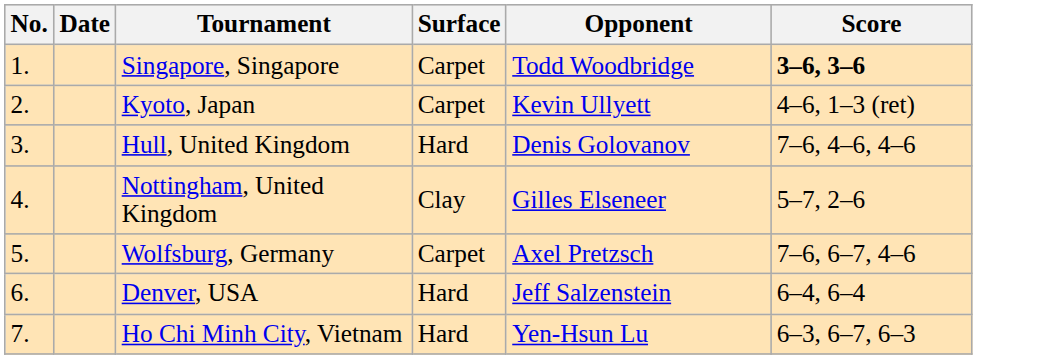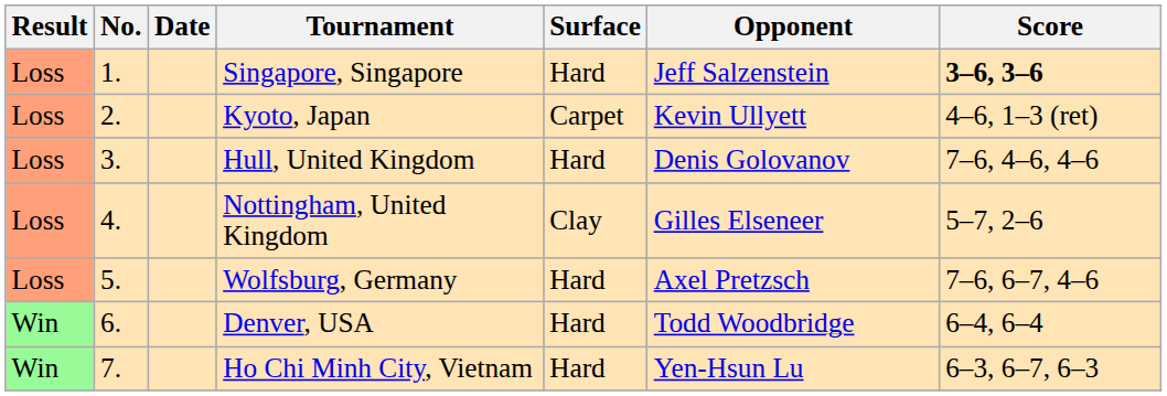 <table class=wikitable>
 <tr>
+<th>Result</th>
 <th>No.</th>
 <th>Date</th>
 <th style="width:180px">Tournament</th>
 <th>Surface</th>
 <th style="width:160px">Opponent</th>
 <th style="width:120px" class="unsortable">Score</th>
 </tr>
 <tr bgcolor=moccasin>
+<td style="background:#ffa07a;">Loss</td>
 <td>1.</td>
 <td></td>
 <td><a href='#'>Singapore</a>, Singapore</td>
-<td>Carpet</td>
-<td> <a href='#'>Todd Woodbridge</a></td>
+<td>Hard</td>
+<td> <a href='#'>Jeff Salzenstein</a></td>
 <td><strong>3–6, 3–6</strong></td>
 </tr>
 <tr bgcolor=moccasin>
+<td style="background:#ffa07a;">Loss</td>
 <td>2.</td>
 <td></td>
 <td><a href='#'>Kyoto</a>, Japan</td>
 <td>Carpet</td>
 <td> <a href='#'>Kevin Ullyett</a></td>
 <td>4–6, 1–3 (ret)</td>
 </tr>
 <tr bgcolor=moccasin>
+<td style="background:#ffa07a;">Loss</td>
 <td>3.</td>
 <td></td>
 <td><a href='#'>Hull</a>, United Kingdom</td>
 <td>Hard</td>
 <td> <a href='#'>Denis Golovanov</a></td>
 <td>7–6, 4–6, 4–6</td>
 </tr>
 <tr bgcolor=moccasin>
+<td style="background:#ffa07a;">Loss</td>
 <td>4.</td>
 <td></td>
 <td><a href='#'>Nottingham</a>, United Kingdom</td>
 <td>Clay</td>
 <td> <a href='#'>Gilles Elseneer</a></td>
 <td>5–7, 2–6</td>
 </tr>
 <tr bgcolor=moccasin>
+<td style="background:#ffa07a;">Loss</td>
 <td>5.</td>
 <td></td>
 <td><a href='#'>Wolfsburg</a>, Germany</td>
-<td>Carpet</td>
+<td>Hard</td>
 <td> <a href='#'>Axel Pretzsch</a></td>
 <td>7–6, 6–7, 4–6</td>
 </tr>
 <tr bgcolor=moccasin>
+<td style="background:#98fb98;">Win</td>
 <td>6.</td>
 <td></td>
 <td><a href='#'>Denver</a>, USA</td>
 <td>Hard</td>
-<td> <a href='#'>Jeff Salzenstein</a></td>
+<td> <a href='#'>Todd Woodbridge</a></td>
 <td>6–4, 6–4</td>
 </tr>
 <tr bgcolor=moccasin>
+<td style="background:#98fb98;">Win</td>
 <td>7.</td>
 <td></td>
 <td><a href='#'>Ho Chi Minh City</a>, Vietnam</td>
 <td>Hard</td>
 <td> <a href='#'>Yen-Hsun Lu</a></td>
 <td>6–3, 6–7, 6–3</td>
 </tr>
 </table>
